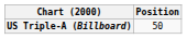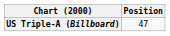 <table class="wikitable plainrowheaders" style="text-align:center">
 <tr>
 <th>Chart (2000)</th>
 <th>Position</th>
 </tr>
 <tr>
 <th scope="row">US Triple-A (<em>Billboard</em>)</th>
-<td>50</td>
+<td>47</td>
 </tr>
 </table>
